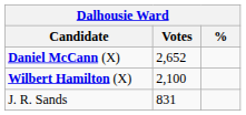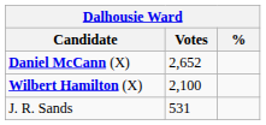 <table class="wikitable">
 <tr>
 <th colspan="3"><a href='#'>Dalhousie Ward</a></th>
 </tr>
 <tr>
 <th style="width: 170px">Candidate</th>
 <th style="width: 50px">Votes</th>
 <th style="width: 40px">%</th>
 </tr>
 <tr>
 <td><strong><a href='#'>Daniel McCann</a></strong> (X)</td>
 <td>2,652</td>
 <td></td>
 </tr>
 <tr>
 <td><strong><a href='#'>Wilbert Hamilton</a></strong> (X)</td>
 <td>2,100</td>
 <td></td>
 </tr>
 <tr>
 <td>J. R. Sands</td>
-<td>831</td>
+<td>531</td>
 <td></td>
 </tr>
 </table>
